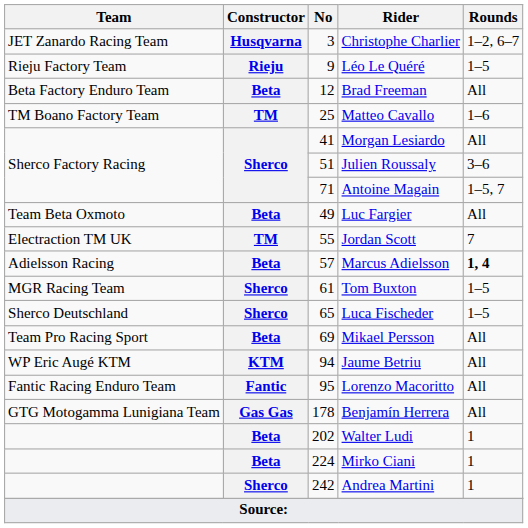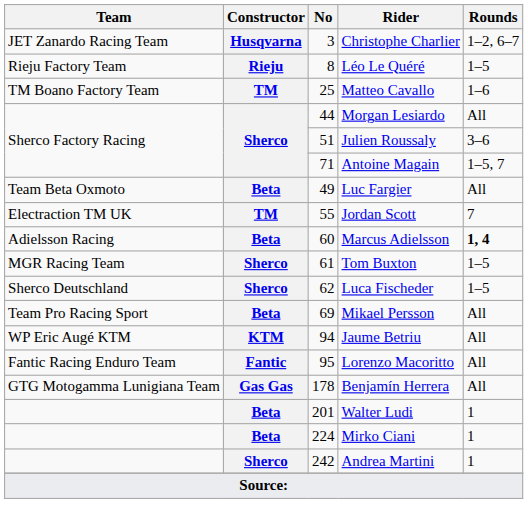 <table class="wikitable" style="font-size: 85%;">
 <tr>
 <th>Team</th>
 <th>Constructor</th>
 <th>No</th>
 <th>Rider</th>
 <th>Rounds</th>
 </tr>
 <tr>
 <td>JET Zanardo Racing Team</td>
 <th><a href='#'>Husqvarna</a></th>
 <td align="right">3</td>
 <td> <a href='#'>Christophe Charlier</a></td>
 <td>1–2, 6–7</td>
 </tr>
 <tr>
 <td>Rieju Factory Team</td>
 <th><a href='#'>Rieju</a></th>
-<td align="right">9</td>
+<td align="right">8</td>
 <td> <a href='#'>Léo Le Quéré</a></td>
 <td>1–5</td>
-</tr>
-<tr>
-<td>Beta Factory Enduro Team</td>
-<th><a href='#'>Beta</a></th>
-<td align="right">12</td>
-<td> <a href='#'>Brad Freeman</a></td>
-<td>All</td>
 </tr>
 <tr>
 <td>TM Boano Factory Team</td>
 <th><a href='#'>TM</a></th>
 <td align="right">25</td>
 <td> <a href='#'>Matteo Cavallo</a></td>
 <td>1–6</td>
 </tr>
 <tr>
 <td rowspan=3>Sherco Factory Racing</td>
 <th rowspan=3><a href='#'>Sherco</a></th>
-<td align="right">41</td>
+<td align="right">44</td>
 <td> <a href='#'>Morgan Lesiardo</a></td>
 <td>All</td>
 </tr>
 <tr>
 <td align="right">51</td>
 <td> <a href='#'>Julien Roussaly</a></td>
 <td>3–6</td>
 </tr>
 <tr>
 <td align="right">71</td>
 <td> <a href='#'>Antoine Magain</a></td>
 <td>1–5, 7</td>
 </tr>
 <tr>
 <td>Team Beta Oxmoto</td>
 <th><a href='#'>Beta</a></th>
 <td align="right">49</td>
 <td> <a href='#'>Luc Fargier</a></td>
 <td>All</td>
 </tr>
 <tr>
 <td>Electraction TM UK</td>
 <th><a href='#'>TM</a></th>
 <td align="right">55</td>
 <td> <a href='#'>Jordan Scott</a></td>
 <td>7</td>
 </tr>
 <tr>
 <td>Adielsson Racing</td>
 <th><a href='#'>Beta</a></th>
-<td align="right">57</td>
+<td align="right">60</td>
 <td> <a href='#'>Marcus Adielsson</a></td>
 <td><strong>1, 4</strong></td>
 </tr>
 <tr>
 <td>MGR Racing Team</td>
 <th><a href='#'>Sherco</a></th>
 <td align="right">61</td>
 <td> <a href='#'>Tom Buxton</a></td>
 <td>1–5</td>
 </tr>
 <tr>
 <td>Sherco Deutschland</td>
 <th><a href='#'>Sherco</a></th>
-<td align="right">65</td>
+<td align="right">62</td>
 <td> <a href='#'>Luca Fischeder</a></td>
 <td>1–5</td>
 </tr>
 <tr>
 <td>Team Pro Racing Sport</td>
 <th><a href='#'>Beta</a></th>
 <td align="right">69</td>
 <td> <a href='#'>Mikael Persson</a></td>
 <td>All</td>
 </tr>
 <tr>
 <td>WP Eric Augé KTM</td>
 <th><a href='#'>KTM</a></th>
 <td align="right">94</td>
 <td> <a href='#'>Jaume Betriu</a></td>
 <td>All</td>
 </tr>
 <tr>
 <td>Fantic Racing Enduro Team</td>
 <th><a href='#'>Fantic</a></th>
 <td align="right">95</td>
 <td> <a href='#'>Lorenzo Macoritto</a></td>
 <td>All</td>
 </tr>
 <tr>
 <td>GTG Motogamma Lunigiana Team</td>
 <th><a href='#'>Gas Gas</a></th>
 <td align="right">178</td>
 <td> <a href='#'>Benjamín Herrera</a></td>
 <td>All</td>
 </tr>
 <tr>
 <td></td>
 <th><a href='#'>Beta</a></th>
-<td align="right">202</td>
+<td align="right">201</td>
 <td> <a href='#'>Walter Ludi</a></td>
 <td>1</td>
 </tr>
 <tr>
 <td></td>
 <th><a href='#'>Beta</a></th>
 <td align="right">224</td>
 <td> <a href='#'>Mirko Ciani</a></td>
 <td>1</td>
 </tr>
 <tr>
 <td></td>
 <th><a href='#'>Sherco</a></th>
 <td align="right">242</td>
 <td> <a href='#'>Andrea Martini</a></td>
 <td>1</td>
 </tr>
 <tr>
 </tr>
 <tr class="sortbottom">
 <td colspan=5 align="bottom" style="background-color:#EAECF0; text-align:center"><strong>Source:</strong></td>
 </tr>
 </table>
